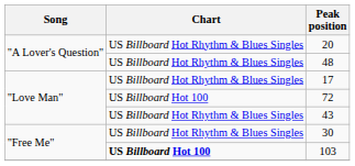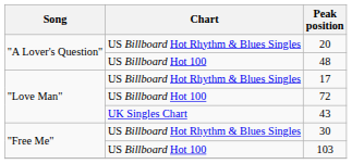 <table class="wikitable">
 <tr>
 <th>Song</th>
 <th>Chart</th>
 <th>Peak <br> position</th>
 </tr>
 <tr>
 <td rowspan=2>"A Lover's Question"</td>
 <td>US <em>Billboard</em> <a href='#'>Hot Rhythm & Blues Singles</a></td>
 <td align="center">20</td>
 </tr>
 <tr>
-<td>US <em>Billboard</em> <a href='#'>Hot Rhythm & Blues Singles</a></td>
+<td>US <em>Billboard</em> <a href='#'>Hot 100</a></td>
 <td align="center">48</td>
 </tr>
 <tr>
 <td rowspan=3>"Love Man"</td>
 <td>US <em>Billboard</em> <a href='#'>Hot Rhythm & Blues Singles</a></td>
 <td align="center">17</td>
 </tr>
 <tr>
 <td>US <em>Billboard</em> <a href='#'>Hot 100</a></td>
 <td align="center">72</td>
 </tr>
 <tr>
-<td>US <em>Billboard</em> <a href='#'>Hot Rhythm & Blues Singles</a></td>
+<td><a href='#'>UK Singles Chart</a></td>
 <td align="center">43</td>
 </tr>
 <tr>
 <td rowspan=2>"Free Me"</td>
 <td>US <em>Billboard</em> <a href='#'>Hot Rhythm & Blues Singles</a></td>
 <td align="center">30</td>
 </tr>
 <tr>
-<td><strong>US <em>Billboard</em> <a href='#'>Hot 100</a></strong></td>
+<td>US <em>Billboard</em> <a href='#'>Hot 100</a></td>
 <td align="center">103</td>
 </tr>
 <tr>
 </tr>
 </table>
